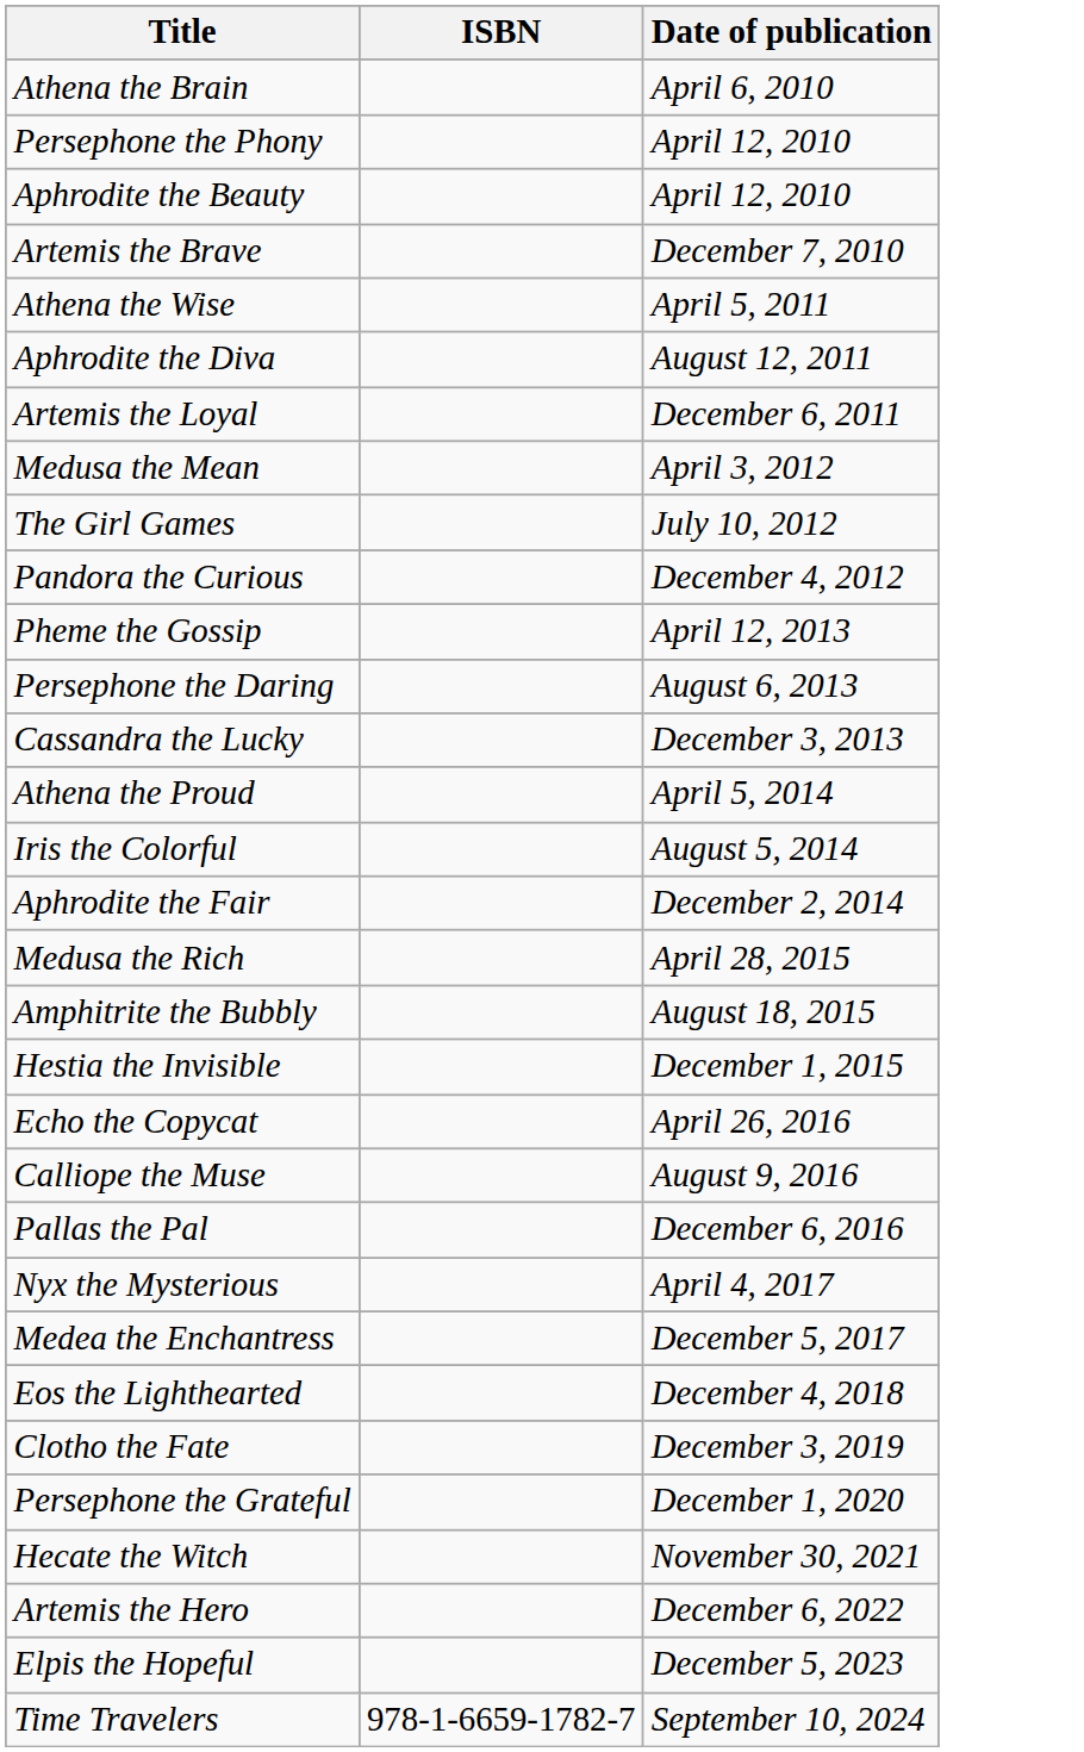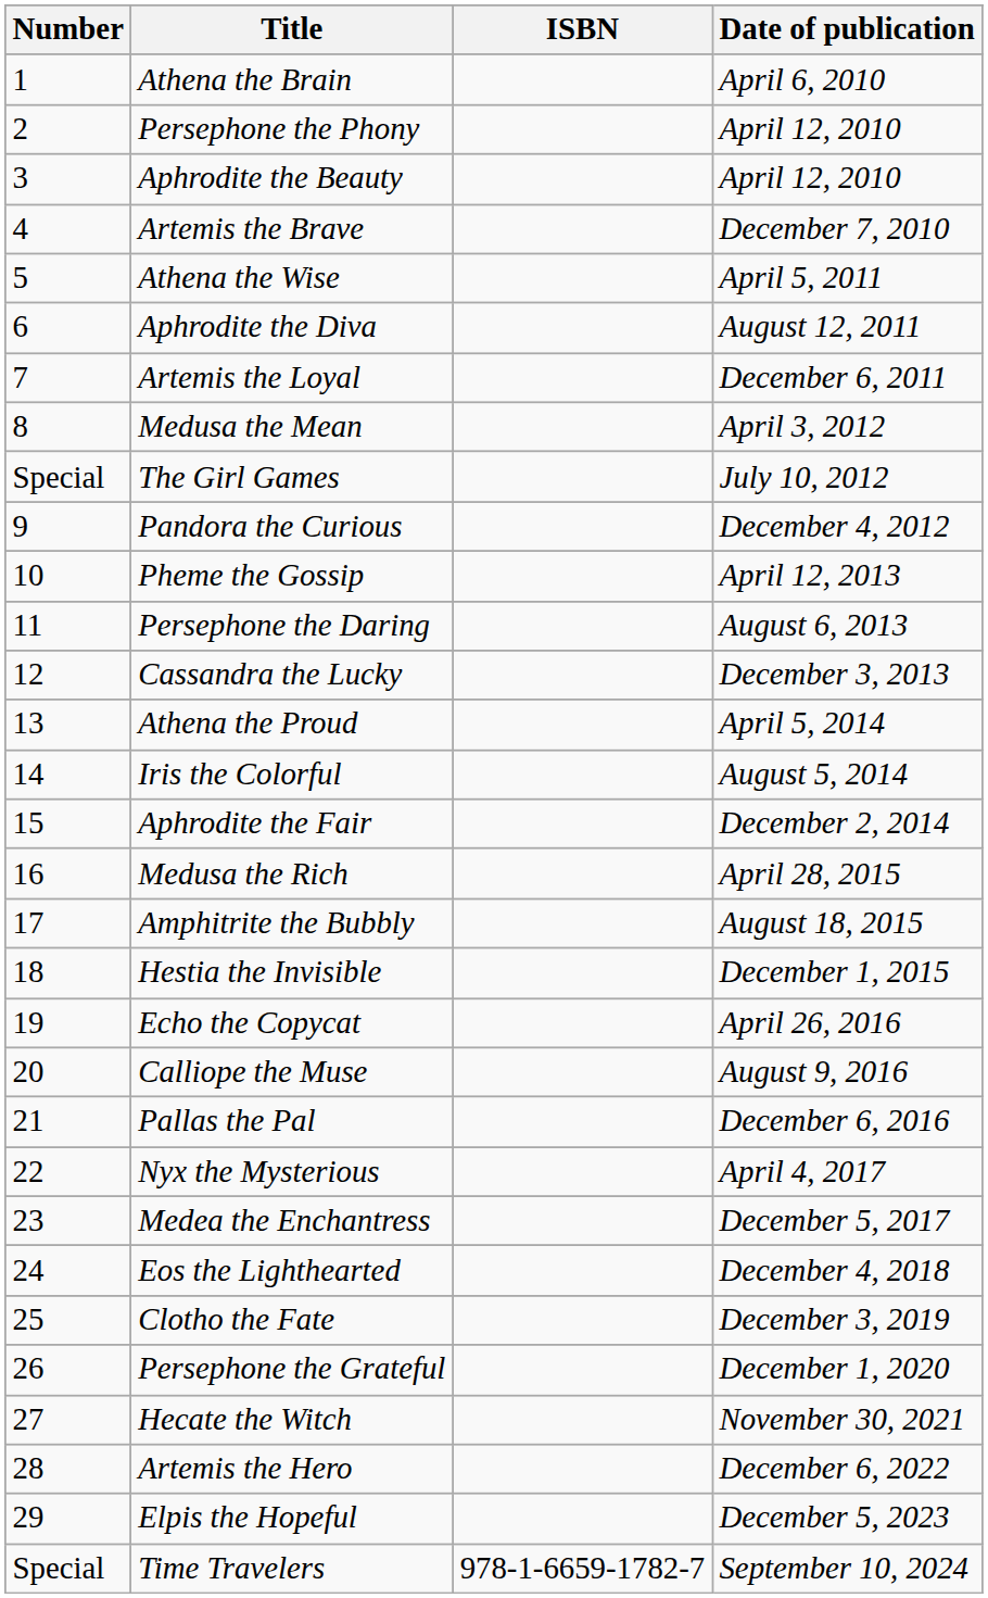 <table class="wikitable">
 <tr>
+<th>Number</th>
 <th>Title</th>
 <th>ISBN</th>
 <th>Date of publication</th>
 </tr>
 <tr>
+<td>1</td>
 <td><em>Athena the Brain</em></td>
 <td></td>
 <td><em>April 6, 2010</em></td>
 </tr>
 <tr>
+<td>2</td>
 <td><em>Persephone the Phony</em></td>
 <td></td>
 <td><em>April 12, 2010</em></td>
 </tr>
 <tr>
+<td>3</td>
 <td><em>Aphrodite the Beauty</em></td>
 <td></td>
 <td><em>April 12, 2010</em></td>
 </tr>
 <tr>
+<td>4</td>
 <td><em>Artemis the Brave</em></td>
 <td></td>
 <td><em>December 7, 2010</em></td>
 </tr>
 <tr>
+<td>5</td>
 <td><em>Athena the Wise</em></td>
 <td></td>
 <td><em>April 5, 2011</em></td>
 </tr>
 <tr>
+<td>6</td>
 <td><em>Aphrodite the Diva</em></td>
 <td></td>
 <td><em>August 12, 2011</em></td>
 </tr>
 <tr>
+<td>7</td>
 <td><em>Artemis the Loyal</em></td>
 <td></td>
 <td><em>December 6, 2011</em></td>
 </tr>
 <tr>
+<td>8</td>
 <td><em>Medusa the Mean</em></td>
 <td></td>
 <td><em>April 3, 2012</em></td>
 </tr>
 <tr>
+<td>Special</td>
 <td><em>The Girl Games</em></td>
 <td></td>
 <td><em>July 10, 2012</em></td>
 </tr>
 <tr>
+<td>9</td>
 <td><em>Pandora the Curious</em></td>
 <td></td>
 <td><em>December 4, 2012</em></td>
 </tr>
 <tr>
+<td>10</td>
 <td><em>Pheme the Gossip</em></td>
 <td></td>
 <td><em>April 12, 2013</em></td>
 </tr>
 <tr>
+<td>11</td>
 <td><em>Persephone the Daring</em></td>
 <td></td>
 <td><em>August 6, 2013</em></td>
 </tr>
 <tr>
+<td>12</td>
 <td><em>Cassandra the Lucky</em></td>
 <td></td>
 <td><em>December 3, 2013</em></td>
 </tr>
 <tr>
+<td>13</td>
 <td><em> Athena the Proud</em></td>
 <td></td>
 <td><em>April 5, 2014</em></td>
 </tr>
 <tr>
+<td>14</td>
 <td><em>Iris the Colorful</em></td>
 <td></td>
 <td><em>August 5, 2014</em></td>
 </tr>
 <tr>
+<td>15</td>
 <td><em>Aphrodite the Fair</em></td>
 <td></td>
 <td><em>December 2, 2014</em></td>
 </tr>
 <tr>
+<td>16</td>
 <td><em>Medusa the Rich</em></td>
 <td></td>
 <td><em>April 28, 2015</em></td>
 </tr>
 <tr>
+<td>17</td>
 <td><em>Amphitrite the Bubbly</em></td>
 <td></td>
 <td><em>August 18, 2015</em></td>
 </tr>
 <tr>
+<td>18</td>
 <td><em>Hestia the Invisible</em></td>
 <td></td>
 <td><em>December 1, 2015</em></td>
 </tr>
 <tr>
+<td>19</td>
 <td><em>Echo the Copycat</em></td>
 <td></td>
 <td><em>April 26, 2016</em></td>
 </tr>
 <tr>
+<td>20</td>
 <td><em>Calliope the Muse</em></td>
 <td></td>
 <td><em>August 9, 2016</em></td>
 </tr>
 <tr>
+<td>21</td>
 <td><em>Pallas the Pal</em></td>
 <td></td>
 <td><em>December 6, 2016</em></td>
 </tr>
 <tr>
+<td>22</td>
 <td><em>Nyx the Mysterious</em></td>
 <td></td>
 <td><em>April 4, 2017</em></td>
 </tr>
 <tr>
+<td>23</td>
 <td><em>Medea the Enchantress</em></td>
 <td></td>
 <td><em>December 5, 2017</em></td>
 </tr>
 <tr>
+<td>24</td>
 <td><em>Eos the Lighthearted</em></td>
 <td></td>
 <td><em>December 4, 2018</em></td>
 </tr>
 <tr>
+<td>25</td>
 <td><em>Clotho the Fate</em></td>
 <td></td>
 <td><em>December 3, 2019</em></td>
 </tr>
 <tr>
+<td>26</td>
 <td><em>Persephone the Grateful</em></td>
 <td></td>
 <td><em>December 1, 2020</em></td>
 </tr>
 <tr>
+<td>27</td>
 <td><em>Hecate the Witch</em></td>
 <td></td>
 <td><em>November 30, 2021</em></td>
 </tr>
 <tr>
+<td>28</td>
 <td><em>Artemis the Hero</em></td>
 <td></td>
 <td><em>December 6, 2022</em></td>
 </tr>
 <tr>
+<td>29</td>
 <td><em>Elpis the Hopeful</em></td>
 <td></td>
 <td><em>December 5, 2023</em></td>
 </tr>
 <tr>
+<td>Special</td>
 <td><em>Time Travelers</em></td>
 <td>978-1-6659-1782-7</td>
 <td><em>September 10, 2024</em></td>
 </tr>
 </table>
